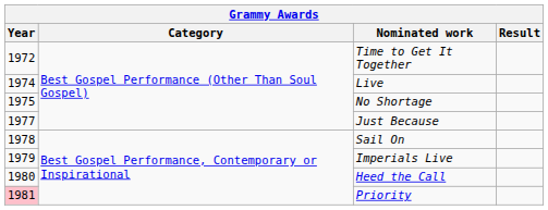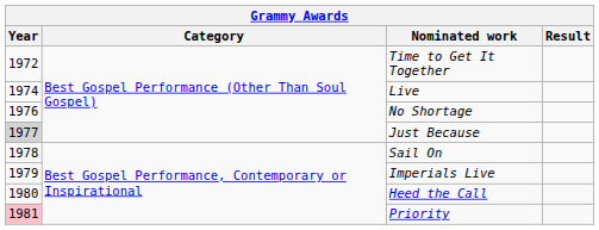 <table class="wikitable">
 <tr>
 <th colspan=4><a href='#'>Grammy Awards</a></th>
 </tr>
 <tr>
 <th>Year</th>
 <th>Category</th>
 <th>Nominated work</th>
 <th>Result</th>
 </tr>
 <tr>
 <td>1972</td>
 <td rowspan="4"><a href='#'>Best Gospel Performance (Other Than Soul Gospel)</a></td>
 <td><em>Time to Get It Together</em></td>
 <td></td>
 </tr>
 <tr>
 <td>1974</td>
 <td><em>Live</em></td>
 <td></td>
 </tr>
 <tr>
-<td>1975</td>
+<td>1976</td>
 <td><em>No Shortage</em></td>
 <td></td>
 </tr>
 <tr>
-<td>1977</td>
+<td style="background: lightgrey;">1977</td>
 <td><em>Just Because</em></td>
 <td></td>
 </tr>
 <tr>
 <td>1978</td>
 <td rowspan="4"><a href='#'>Best Gospel Performance, Contemporary or Inspirational</a></td>
 <td><em>Sail On</em></td>
 <td></td>
 </tr>
 <tr>
 <td>1979</td>
 <td><em>Imperials Live</em></td>
 <td></td>
 </tr>
 <tr>
 <td>1980</td>
 <td><em><a href='#'>Heed the Call</a></em></td>
 <td></td>
 </tr>
 <tr>
 <td style="background: pink;">1981</td>
 <td><em><a href='#'>Priority</a></em></td>
 <td></td>
 </tr>
 </table>
